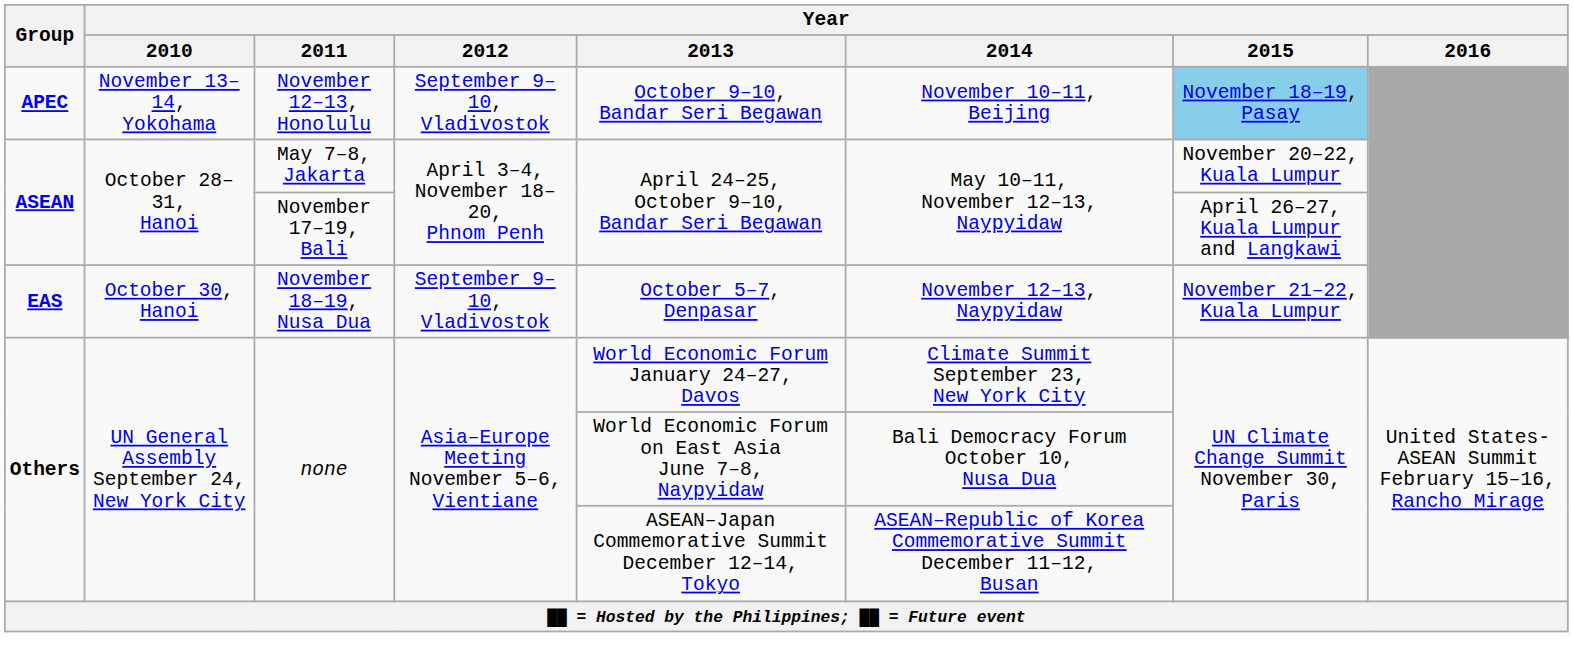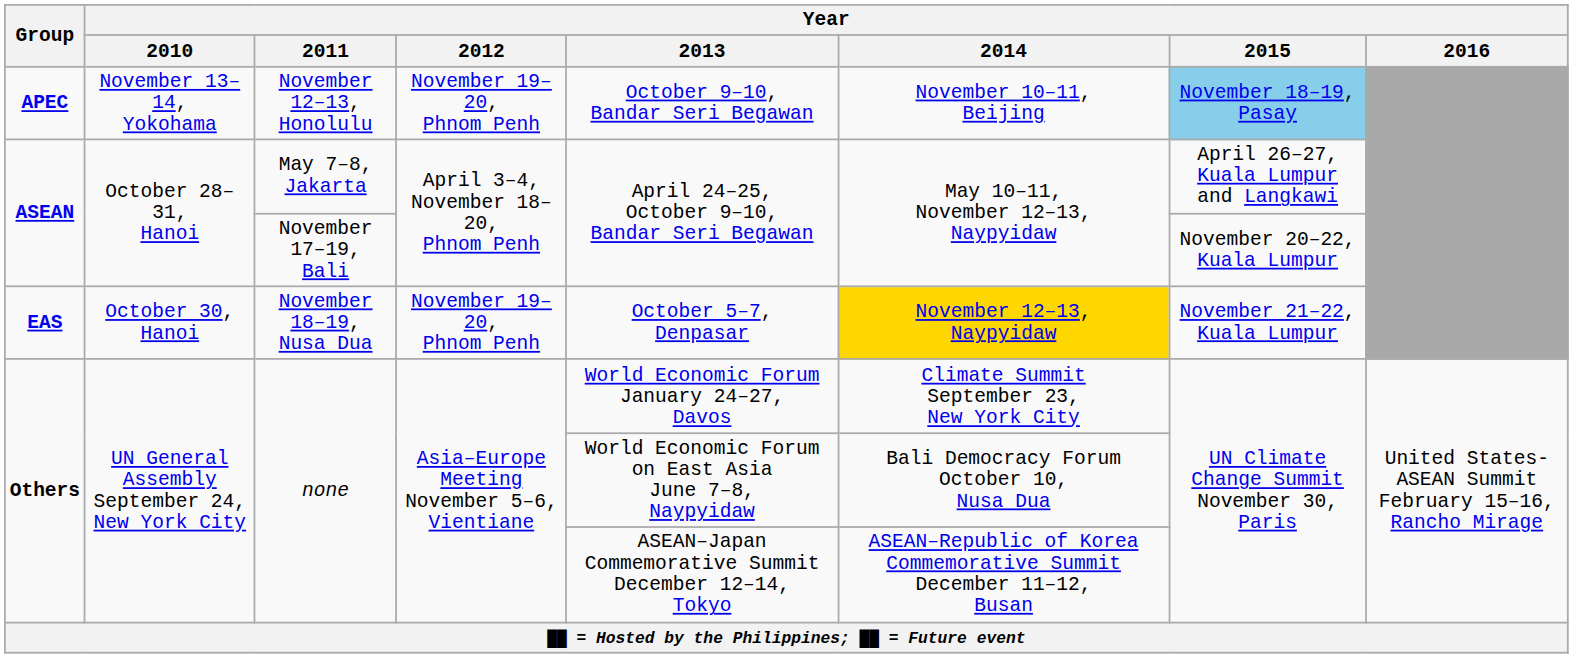 <table class="wikitable" style="margin:1em auto; font-size:85%; text-align:center;">
 <tr>
 <th rowspan="2">Group</th>
 <th colspan="8">Year</th>
 </tr>
 <tr>
 <th>2010</th>
 <th>2011</th>
 <th>2012</th>
 <th>2013</th>
 <th>2014</th>
 <th>2015</th>
 <th>2016</th>
 </tr>
 <tr>
 <td><strong><a href='#'>APEC</a></strong></td>
 <td><a href='#'>November 13–14</a>,<br> <a href='#'>Yokohama</a></td>
 <td><a href='#'>November 12–13</a>,<br> <a href='#'>Honolulu</a></td>
-<td><a href='#'>September 9–10</a>,<br> <a href='#'>Vladivostok</a></td>
+<td><a href='#'>November 19–20</a>,<br> <a href='#'>Phnom Penh</a></td>
 <td><a href='#'>October 9–10</a>,<br> <a href='#'>Bandar Seri Begawan</a></td>
 <td><a href='#'>November 10–11</a>,<br> <a href='#'>Beijing</a></td>
 <td style="background:skyBlue;"><a href='#'>November 18–19</a>,<br> <a href='#'>Pasay</a></td>
 <td style="background:darkgrey;" rowspan="4"></td>
 </tr>
 <tr>
 <td rowspan="2"><strong><a href='#'>ASEAN</a></strong></td>
 <td rowspan="2">October 28–31,<br> <a href='#'>Hanoi</a></td>
 <td>May 7–8,<br> <a href='#'>Jakarta</a></td>
 <td rowspan="2">April 3–4,<br>November 18–20,<br> <a href='#'>Phnom Penh</a></td>
 <td rowspan="2">April 24–25,<br>October 9–10,<br> <a href='#'>Bandar Seri Begawan</a></td>
 <td rowspan="2">May 10–11,<br>November 12–13,<br> <a href='#'>Naypyidaw</a></td>
-<td>November 20–22,<br> <a href='#'>Kuala Lumpur</a></td>
+<td>April 26–27,<br> <a href='#'>Kuala Lumpur</a> and <a href='#'>Langkawi</a></td>
 </tr>
 <tr>
 <td>November 17–19,<br> <a href='#'>Bali</a></td>
-<td>April 26–27,<br> <a href='#'>Kuala Lumpur</a> and <a href='#'>Langkawi</a></td>
+<td>November 20–22,<br> <a href='#'>Kuala Lumpur</a></td>
 </tr>
 <tr>
 <td><strong><a href='#'>EAS</a></strong></td>
 <td><a href='#'>October 30</a>,<br> <a href='#'>Hanoi</a></td>
 <td><a href='#'>November 18–19</a>,<br> <a href='#'>Nusa Dua</a></td>
-<td><a href='#'>September 9–10</a>,<br> <a href='#'>Vladivostok</a></td>
+<td><a href='#'>November 19–20</a>,<br> <a href='#'>Phnom Penh</a></td>
 <td><a href='#'>October 5–7</a>,<br> <a href='#'>Denpasar</a></td>
-<td><a href='#'>November 12–13</a>,<br> <a href='#'>Naypyidaw</a></td>
+<td style="background: gold;"><a href='#'>November 12–13</a>,<br> <a href='#'>Naypyidaw</a></td>
 <td><a href='#'>November 21–22</a>,<br> <a href='#'>Kuala Lumpur</a></td>
 </tr>
 <tr>
 <td rowspan="3"><strong>Others</strong></td>
 <td rowspan="3"><a href='#'>UN General Assembly</a><br>September 24,<br> <a href='#'>New York City</a></td>
 <td rowspan="3"><em>none</em></td>
 <td rowspan="3"><a href='#'>Asia–Europe Meeting</a><br>November 5–6,<br> <a href='#'>Vientiane</a></td>
 <td><a href='#'>World Economic Forum</a><br>January 24–27,<br> <a href='#'>Davos</a></td>
 <td><a href='#'>Climate Summit</a><br>September 23,<br> <a href='#'>New York City</a></td>
 <td rowspan="3"><a href='#'>UN Climate Change Summit</a><br>November 30,<br> <a href='#'>Paris</a></td>
 <td rowspan="3">United States-ASEAN Summit<br>February 15–16,<br> <a href='#'>Rancho Mirage</a></td>
 </tr>
 <tr>
 <td>World Economic Forum on East Asia<br>June 7–8,<br> <a href='#'>Naypyidaw</a></td>
 <td>Bali Democracy Forum<br>October 10,<br> <a href='#'>Nusa Dua</a></td>
 </tr>
 <tr>
 <td>ASEAN–Japan Commemorative Summit<br>December 12–14,<br> <a href='#'>Tokyo</a></td>
 <td><a href='#'>ASEAN–Republic of Korea Commemorative Summit</a><br>December 11–12,<br> <a href='#'>Busan</a></td>
 </tr>
 <tr>
 <th colspan="8"><small><em><span>██</span> = Hosted by the Philippines; <span>██</span> = Future event</em></small></th>
 </tr>
 </table>
